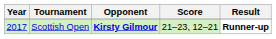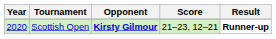 <table class="sortable wikitable" style="font-size: 90%;">
 <tr>
 <th>Year</th>
 <th>Tournament</th>
 <th>Opponent</th>
 <th>Score</th>
 <th>Result</th>
 </tr>
 <tr>
 </tr>
 <tr style="background:#D4F1C5">
-<td align="center"><a href='#'>2017</a></td>
+<td align="center"><a href='#'>2020</a></td>
 <td align="left"><a href='#'>Scottish Open</a></td>
 <td align="left"><strong> <a href='#'>Kirsty Gilmour</a></strong></td>
 <td align="left">21–23, 12–21</td>
 <td style="text-align:left; background:white"> <strong>Runner-up</strong></td>
 </tr>
 </table>
